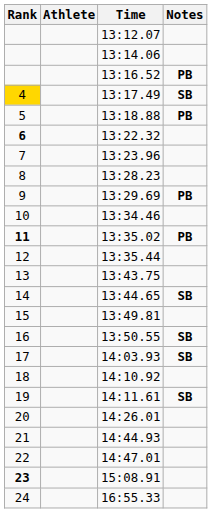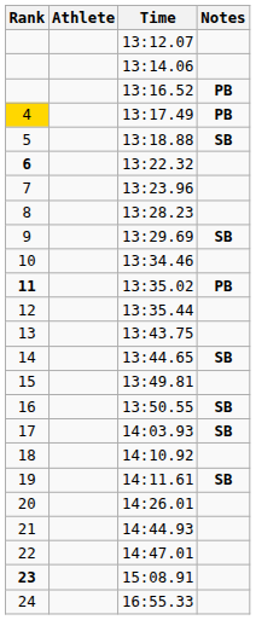 <table class="wikitable sortable" style="text-align:center">
 <tr>
 <th>Rank</th>
 <th>Athlete</th>
 <th>Time</th>
 <th>Notes</th>
 </tr>
 <tr>
 <td></td>
 <td align=left></td>
 <td>13:12.07</td>
 <td></td>
 </tr>
 <tr>
 <td></td>
 <td align=left></td>
 <td>13:14.06</td>
 <td></td>
 </tr>
 <tr>
 <td></td>
 <td align=left></td>
 <td>13:16.52</td>
 <td><strong>PB</strong></td>
 </tr>
 <tr>
 <td style="background: gold;">4</td>
 <td align=left></td>
 <td>13:17.49</td>
-<td><strong>SB</strong></td>
+<td><strong>PB</strong></td>
 </tr>
 <tr>
 <td>5</td>
 <td align=left></td>
 <td>13:18.88</td>
-<td><strong>PB</strong></td>
+<td><strong>SB</strong></td>
 </tr>
 <tr>
 <td><strong>6</strong></td>
 <td align=left></td>
 <td>13:22.32</td>
 <td></td>
 </tr>
 <tr>
 <td>7</td>
 <td align=left></td>
 <td>13:23.96</td>
 <td></td>
 </tr>
 <tr>
 <td>8</td>
 <td align=left></td>
 <td>13:28.23</td>
 <td></td>
 </tr>
 <tr>
 <td>9</td>
 <td align=left></td>
 <td>13:29.69</td>
-<td><strong>PB</strong></td>
+<td><strong>SB</strong></td>
 </tr>
 <tr>
 <td>10</td>
 <td align=left></td>
 <td>13:34.46</td>
 <td></td>
 </tr>
 <tr>
 <td><strong>11</strong></td>
 <td align=left></td>
 <td>13:35.02</td>
 <td><strong>PB</strong></td>
 </tr>
 <tr>
 <td>12</td>
 <td align=left></td>
 <td>13:35.44</td>
 <td></td>
 </tr>
 <tr>
 <td>13</td>
 <td align=left></td>
 <td>13:43.75</td>
 <td></td>
 </tr>
 <tr>
 <td>14</td>
 <td align=left></td>
 <td>13:44.65</td>
 <td><strong>SB</strong></td>
 </tr>
 <tr>
 <td>15</td>
 <td align=left></td>
 <td>13:49.81</td>
 <td></td>
 </tr>
 <tr>
 <td>16</td>
 <td align=left></td>
 <td>13:50.55</td>
 <td><strong>SB</strong></td>
 </tr>
 <tr>
 <td>17</td>
 <td align=left></td>
 <td>14:03.93</td>
 <td><strong>SB</strong></td>
 </tr>
 <tr>
 <td>18</td>
 <td align=left></td>
 <td>14:10.92</td>
 <td></td>
 </tr>
 <tr>
 <td>19</td>
 <td align=left></td>
 <td>14:11.61</td>
 <td><strong>SB</strong></td>
 </tr>
 <tr>
 <td>20</td>
 <td align=left></td>
 <td>14:26.01</td>
 <td></td>
 </tr>
 <tr>
 <td>21</td>
 <td align=left></td>
 <td>14:44.93</td>
 <td></td>
 </tr>
 <tr>
 <td>22</td>
 <td align=left></td>
 <td>14:47.01</td>
 <td></td>
 </tr>
 <tr>
 <td><strong>23</strong></td>
 <td align=left></td>
 <td>15:08.91</td>
 <td></td>
 </tr>
 <tr>
 <td>24</td>
 <td align=left></td>
 <td>16:55.33</td>
 <td></td>
 </tr>
 </table>
